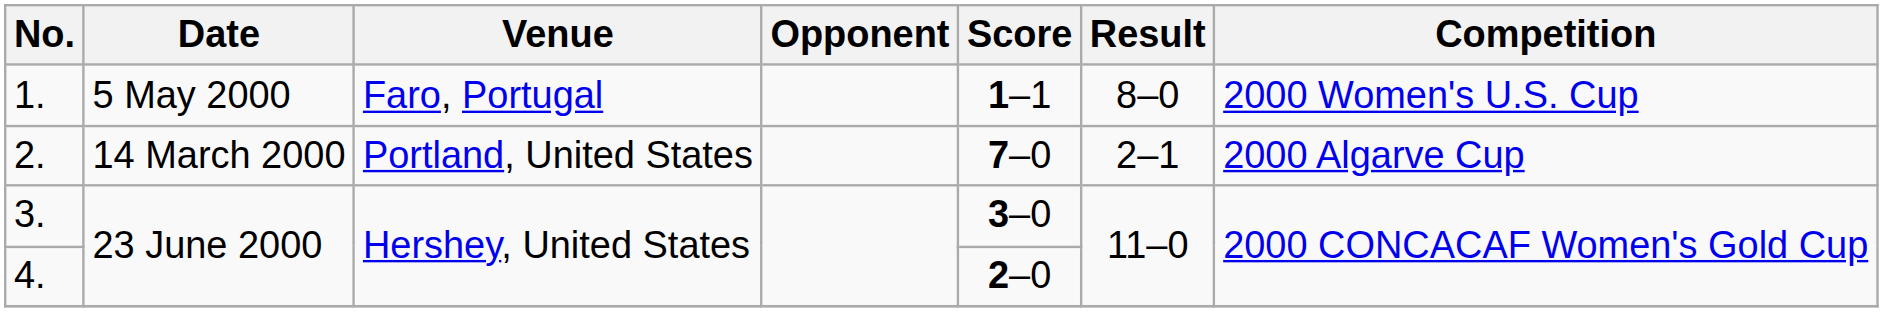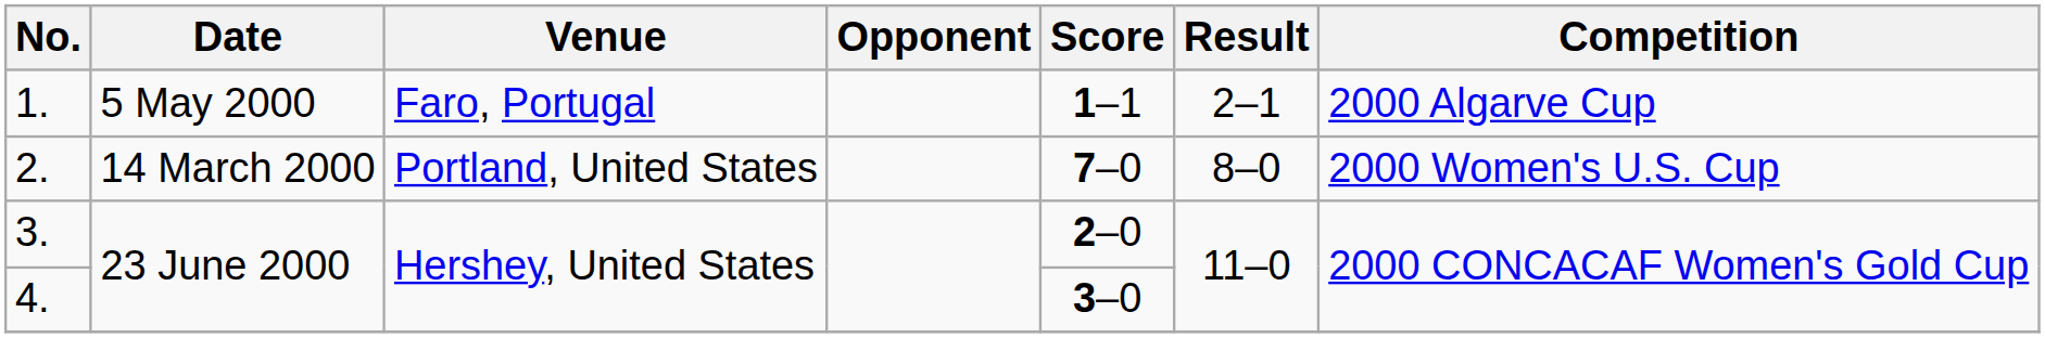 <table class="wikitable">
 <tr>
 <th>No.</th>
 <th>Date</th>
 <th>Venue</th>
 <th>Opponent</th>
 <th>Score</th>
 <th>Result</th>
 <th>Competition</th>
 </tr>
 <tr>
 <td>1.</td>
 <td>5 May 2000</td>
 <td><a href='#'>Faro</a>, <a href='#'>Portugal</a></td>
 <td></td>
 <td align=center><strong>1</strong>–1</td>
-<td align=center>8–0</td>
-<td><a href='#'>2000 Women's U.S. Cup</a></td>
+<td align=center>2–1</td>
+<td><a href='#'>2000 Algarve Cup</a></td>
 </tr>
 <tr>
 <td>2.</td>
 <td>14 March 2000</td>
 <td><a href='#'>Portland</a>, United States</td>
 <td></td>
 <td align=center><strong>7</strong>–0</td>
-<td align=center>2–1</td>
-<td><a href='#'>2000 Algarve Cup</a></td>
+<td align=center>8–0</td>
+<td><a href='#'>2000 Women's U.S. Cup</a></td>
 </tr>
 <tr>
 <td>3.</td>
 <td rowspan=2>23 June 2000</td>
 <td rowspan=2><a href='#'>Hershey</a>, United States</td>
 <td rowspan=2></td>
-<td align=center><strong>3</strong>–0</td>
+<td align=center><strong>2</strong>–0</td>
 <td rowspan=2 align=center>11–0</td>
 <td rowspan=2><a href='#'>2000 CONCACAF Women's Gold Cup</a></td>
 </tr>
 <tr>
 <td>4.</td>
-<td align=center><strong>2</strong>–0</td>
+<td align=center><strong>3</strong>–0</td>
 </tr>
 <tr>
 </tr>
 </table>
